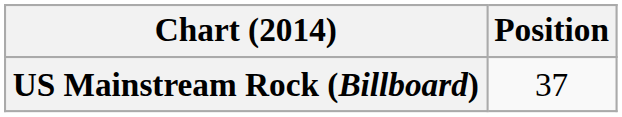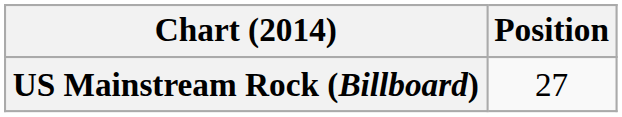 <table class="wikitable sortable plainrowheaders" style="text-align:center">
 <tr>
 <th scope="col">Chart (2014)</th>
 <th scope="col">Position</th>
 </tr>
 <tr>
 <th scope="row">US Mainstream Rock (<em>Billboard</em>)</th>
-<td>37</td>
+<td>27</td>
 </tr>
 </table>
